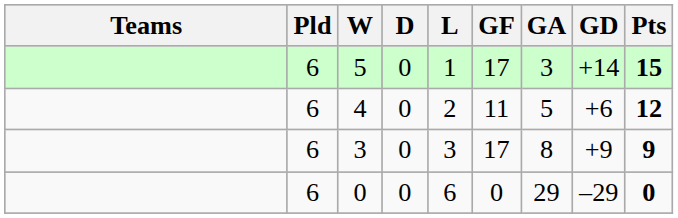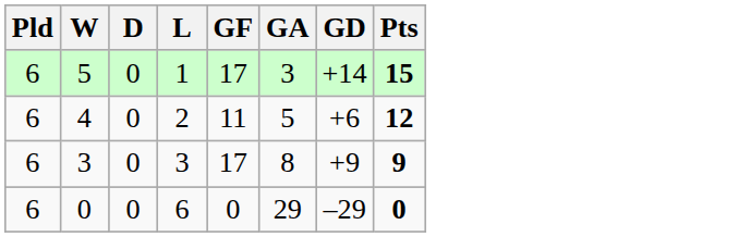 <table class="wikitable" style="text-align: center;">
 <tr>
-<th width=165>Teams</th>
 <th width=20>Pld</th>
 <th width=20>W</th>
 <th width=20>D</th>
 <th width=20>L</th>
 <th width=20>GF</th>
 <th width=20>GA</th>
 <th width=20>GD</th>
 <th width=20>Pts</th>
 </tr>
 <tr align=center style="background:#ccffcc;">
-<td style="text-align:left;"></td>
 <td>6</td>
 <td>5</td>
 <td>0</td>
 <td>1</td>
 <td>17</td>
 <td>3</td>
 <td>+14</td>
 <td><strong>15</strong></td>
 </tr>
 <tr align=center>
-<td style="text-align:left;"></td>
 <td>6</td>
 <td>4</td>
 <td>0</td>
 <td>2</td>
 <td>11</td>
 <td>5</td>
 <td>+6</td>
 <td><strong>12</strong></td>
 </tr>
 <tr align=center>
-<td style="text-align:left;"></td>
 <td>6</td>
 <td>3</td>
 <td>0</td>
 <td>3</td>
 <td>17</td>
 <td>8</td>
 <td>+9</td>
 <td><strong>9</strong></td>
 </tr>
 <tr align=center>
-<td style="text-align:left;"></td>
 <td>6</td>
 <td>0</td>
 <td>0</td>
 <td>6</td>
 <td>0</td>
 <td>29</td>
 <td>–29</td>
 <td><strong>0</strong></td>
 </tr>
 </table>
